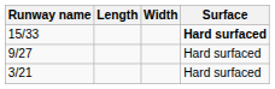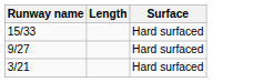 <table class="wikitable">
 <tr>
 <th>Runway name</th>
 <th>Length</th>
-<th>Width</th>
 <th>Surface</th>
 </tr>
 <tr>
 <td>15/33</td>
 <td></td>
-<td></td>
-<td><strong>Hard surfaced</strong></td>
+<td>Hard surfaced</td>
 </tr>
 <tr>
 <td>9/27</td>
-<td></td>
 <td></td>
 <td>Hard surfaced</td>
 </tr>
 <tr>
 <td>3/21</td>
 <td></td>
-<td></td>
 <td>Hard surfaced</td>
 </tr>
 </table>
